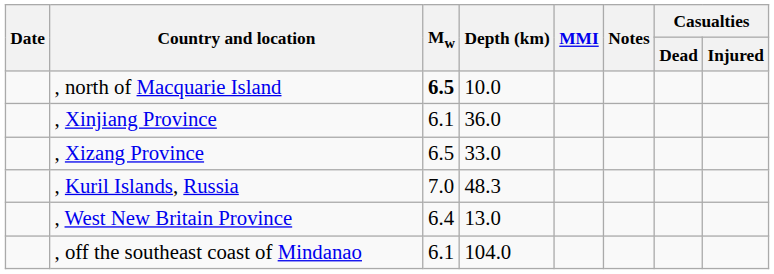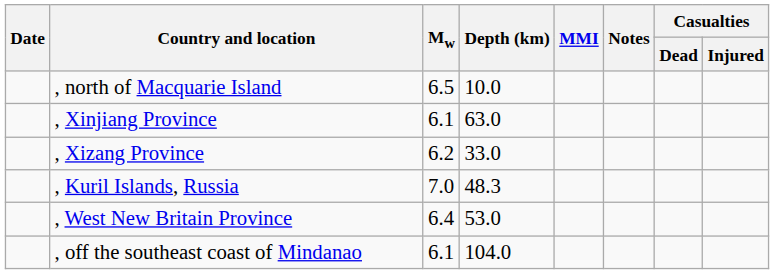 <table class="wikitable sortable sort-under" style="border:1px black; margin-left:1em;">
 <tr>
 <th rowspan="2"><small>Date</small></th>
 <th rowspan="2" style="width: 280px"><small>Country and location</small></th>
 <th rowspan="2"><small>M<sub>w</sub></small></th>
 <th rowspan="2"><small>Depth (km)</small></th>
 <th rowspan="2"><small><a href='#'>MMI</a></small></th>
 <th rowspan="2" class="unsortable"><small>Notes</small></th>
 <th colspan="2"><small>Casualties</small></th>
 </tr>
 <tr>
 <th><small>Dead</small></th>
 <th><small>Injured</small></th>
 </tr>
 <tr>
 <td></td>
 <td>, north of <a href='#'>Macquarie Island</a></td>
-<td><strong>6.5</strong></td>
+<td>6.5</td>
 <td>10.0</td>
 <td></td>
 <td></td>
 <td></td>
 <td></td>
 </tr>
 <tr>
 <td></td>
 <td>, <a href='#'>Xinjiang Province</a></td>
 <td>6.1</td>
-<td>36.0</td>
+<td>63.0</td>
 <td></td>
 <td></td>
 <td></td>
 <td></td>
 </tr>
 <tr>
 <td></td>
 <td>, <a href='#'>Xizang Province</a></td>
-<td>6.5</td>
+<td>6.2</td>
 <td>33.0</td>
 <td></td>
 <td></td>
 <td></td>
 <td></td>
 </tr>
 <tr>
 <td></td>
 <td>, <a href='#'>Kuril Islands</a>, <a href='#'>Russia</a></td>
 <td>7.0</td>
 <td>48.3</td>
 <td></td>
 <td></td>
 <td></td>
 <td></td>
 </tr>
 <tr>
 <td></td>
 <td>, <a href='#'>West New Britain Province</a></td>
 <td>6.4</td>
-<td>13.0</td>
+<td>53.0</td>
 <td></td>
 <td></td>
 <td></td>
 <td></td>
 </tr>
 <tr>
 <td></td>
 <td>, off the southeast coast of <a href='#'>Mindanao</a></td>
 <td>6.1</td>
 <td>104.0</td>
 <td></td>
 <td></td>
 <td></td>
 <td></td>
 </tr>
 </table>
